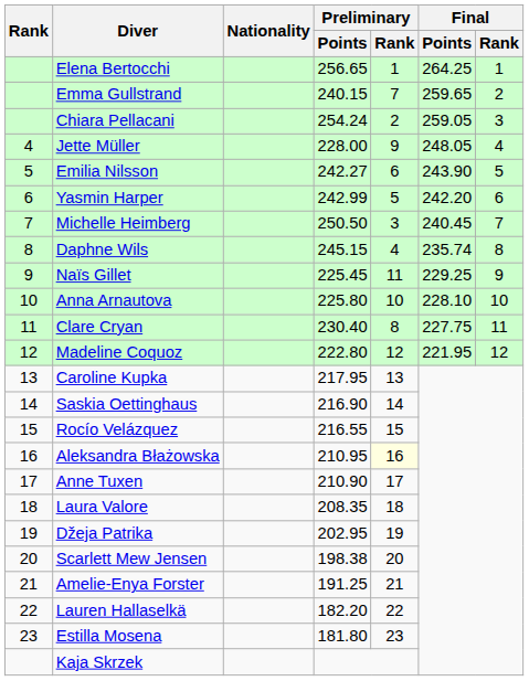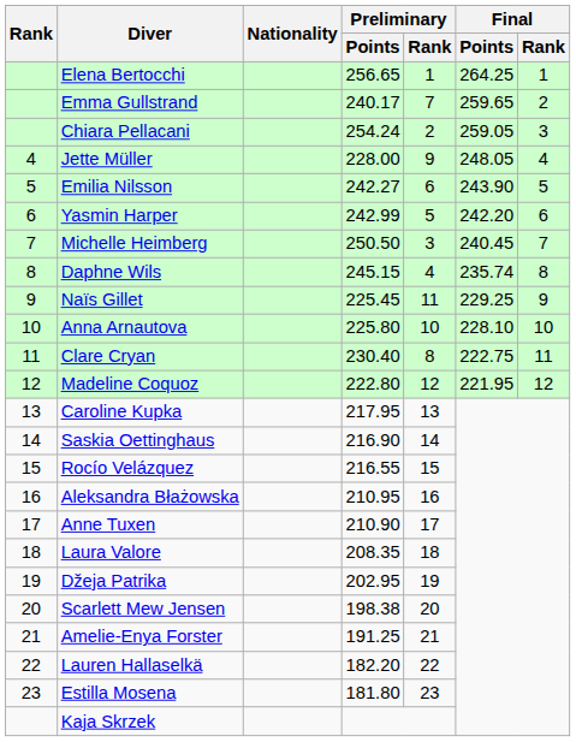 <table class="wikitable sortable" style="text-align:center">
 <tr>
 <th rowspan=2>Rank</th>
 <th rowspan=2>Diver</th>
 <th rowspan=2>Nationality</th>
 <th colspan=2>Preliminary</th>
 <th colspan=2>Final</th>
 </tr>
 <tr>
 <th>Points</th>
 <th>Rank</th>
 <th>Points</th>
 <th>Rank</th>
 </tr>
 <tr bgcolor=ccffcc>
 <td></td>
 <td align=left><a href='#'>Elena Bertocchi</a></td>
 <td align=left></td>
 <td>256.65</td>
 <td>1</td>
 <td>264.25</td>
 <td>1</td>
 </tr>
 <tr bgcolor=ccffcc>
 <td></td>
 <td align=left><a href='#'>Emma Gullstrand</a></td>
 <td align=left></td>
-<td>240.15</td>
+<td>240.17</td>
 <td>7</td>
 <td>259.65</td>
 <td>2</td>
 </tr>
 <tr bgcolor=ccffcc>
 <td></td>
 <td align=left><a href='#'>Chiara Pellacani</a></td>
 <td align=left></td>
 <td>254.24</td>
 <td>2</td>
 <td>259.05</td>
 <td>3</td>
 </tr>
 <tr bgcolor=ccffcc>
 <td>4</td>
 <td align=left><a href='#'>Jette Müller</a></td>
 <td align=left></td>
 <td>228.00</td>
 <td>9</td>
 <td>248.05</td>
 <td>4</td>
 </tr>
 <tr bgcolor=ccffcc>
 <td>5</td>
 <td align=left><a href='#'>Emilia Nilsson</a></td>
 <td align=left></td>
 <td>242.27</td>
 <td>6</td>
 <td>243.90</td>
 <td>5</td>
 </tr>
 <tr bgcolor=ccffcc>
 <td>6</td>
 <td align=left><a href='#'>Yasmin Harper</a></td>
 <td align=left></td>
 <td>242.99</td>
 <td>5</td>
 <td>242.20</td>
 <td>6</td>
 </tr>
 <tr bgcolor=ccffcc>
 <td>7</td>
 <td align=left><a href='#'>Michelle Heimberg</a></td>
 <td align=left></td>
 <td>250.50</td>
 <td>3</td>
 <td>240.45</td>
 <td>7</td>
 </tr>
 <tr bgcolor=ccffcc>
 <td>8</td>
 <td align=left><a href='#'>Daphne Wils</a></td>
 <td align=left></td>
 <td>245.15</td>
 <td>4</td>
 <td>235.74</td>
 <td>8</td>
 </tr>
 <tr bgcolor=ccffcc>
 <td>9</td>
 <td align=left><a href='#'>Naïs Gillet</a></td>
 <td align=left></td>
 <td>225.45</td>
 <td>11</td>
 <td>229.25</td>
 <td>9</td>
 </tr>
 <tr bgcolor=ccffcc>
 <td>10</td>
 <td align=left><a href='#'>Anna Arnautova</a></td>
 <td align=left></td>
 <td>225.80</td>
 <td>10</td>
 <td>228.10</td>
 <td>10</td>
 </tr>
 <tr bgcolor=ccffcc>
 <td>11</td>
 <td align=left><a href='#'>Clare Cryan</a></td>
 <td align=left></td>
 <td>230.40</td>
 <td>8</td>
-<td>227.75</td>
+<td>222.75</td>
 <td>11</td>
 </tr>
 <tr bgcolor=ccffcc>
 <td>12</td>
 <td align=left><a href='#'>Madeline Coquoz</a></td>
 <td align=left></td>
 <td>222.80</td>
 <td>12</td>
 <td>221.95</td>
 <td>12</td>
 </tr>
 <tr>
 <td>13</td>
 <td align=left><a href='#'>Caroline Kupka</a></td>
 <td align=left></td>
 <td>217.95</td>
 <td>13</td>
 <td colspan=2 rowspan=12></td>
 </tr>
 <tr>
 <td>14</td>
 <td align=left><a href='#'>Saskia Oettinghaus</a></td>
 <td align=left></td>
 <td>216.90</td>
 <td>14</td>
 </tr>
 <tr>
 <td>15</td>
 <td align=left><a href='#'>Rocío Velázquez</a></td>
 <td align=left></td>
 <td>216.55</td>
 <td>15</td>
 </tr>
 <tr>
 <td>16</td>
 <td align=left><a href='#'>Aleksandra Błażowska</a></td>
 <td align=left></td>
 <td>210.95</td>
-<td style="background: lightyellow;">16</td>
+<td>16</td>
 </tr>
 <tr>
 <td>17</td>
 <td align=left><a href='#'>Anne Tuxen</a></td>
 <td align=left></td>
 <td>210.90</td>
 <td>17</td>
 </tr>
 <tr>
 <td>18</td>
 <td align=left><a href='#'>Laura Valore</a></td>
 <td align=left></td>
 <td>208.35</td>
 <td>18</td>
 </tr>
 <tr>
 <td>19</td>
 <td align=left><a href='#'>Džeja Patrika</a></td>
 <td align=left></td>
 <td>202.95</td>
 <td>19</td>
 </tr>
 <tr>
 <td>20</td>
 <td align=left><a href='#'>Scarlett Mew Jensen</a></td>
 <td align=left></td>
 <td>198.38</td>
 <td>20</td>
 </tr>
 <tr>
 <td>21</td>
 <td align=left><a href='#'>Amelie-Enya Forster</a></td>
 <td align=left></td>
 <td>191.25</td>
 <td>21</td>
 </tr>
 <tr>
 <td>22</td>
 <td align=left><a href='#'>Lauren Hallaselkä</a></td>
 <td align=left></td>
 <td>182.20</td>
 <td>22</td>
 </tr>
 <tr>
 <td>23</td>
 <td align=left><a href='#'>Estilla Mosena</a></td>
 <td align=left></td>
 <td>181.80</td>
 <td>23</td>
 </tr>
 <tr>
 <td></td>
 <td align=left><a href='#'>Kaja Skrzek</a></td>
 <td align=left></td>
 <td colspan=2></td>
 </tr>
 </table>
